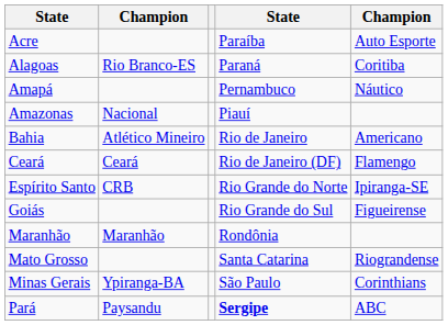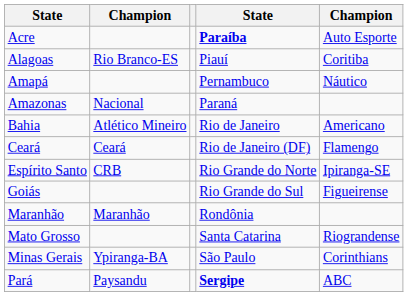 <table class="wikitable">
 <tr>
 <th>State</th>
 <th>Champion</th>
 <th></th>
 <th>State</th>
 <th>Champion</th>
 </tr>
 <tr>
 <td><a href='#'>Acre</a></td>
 <td></td>
 <td></td>
-<td><a href='#'>Paraíba</a></td>
+<td><strong><a href='#'>Paraíba</a></strong></td>
 <td><a href='#'>Auto Esporte</a></td>
 </tr>
 <tr>
 <td><a href='#'>Alagoas</a></td>
 <td><a href='#'>Rio Branco-ES</a></td>
 <td></td>
-<td><a href='#'>Paraná</a></td>
+<td><a href='#'>Piauí</a></td>
 <td><a href='#'>Coritiba</a></td>
 </tr>
 <tr>
 <td><a href='#'>Amapá</a></td>
 <td></td>
 <td></td>
 <td><a href='#'>Pernambuco</a></td>
 <td><a href='#'>Náutico</a></td>
 </tr>
 <tr>
 <td><a href='#'>Amazonas</a></td>
 <td><a href='#'>Nacional</a></td>
 <td></td>
-<td><a href='#'>Piauí</a></td>
+<td><a href='#'>Paraná</a></td>
 <td></td>
 </tr>
 <tr>
 <td><a href='#'>Bahia</a></td>
 <td><a href='#'>Atlético Mineiro</a></td>
 <td></td>
 <td><a href='#'>Rio de Janeiro</a></td>
 <td><a href='#'>Americano</a></td>
 </tr>
 <tr>
 <td><a href='#'>Ceará</a></td>
 <td><a href='#'>Ceará</a></td>
 <td></td>
 <td><a href='#'>Rio de Janeiro (DF)</a></td>
 <td><a href='#'>Flamengo</a></td>
 </tr>
 <tr>
 <td><a href='#'>Espírito Santo</a></td>
 <td><a href='#'>CRB</a></td>
 <td></td>
 <td><a href='#'>Rio Grande do Norte</a></td>
 <td><a href='#'>Ipiranga-SE</a></td>
 </tr>
 <tr>
 <td><a href='#'>Goiás</a></td>
 <td></td>
 <td></td>
 <td><a href='#'>Rio Grande do Sul</a></td>
 <td><a href='#'>Figueirense</a></td>
 </tr>
 <tr>
 <td><a href='#'>Maranhão</a></td>
 <td><a href='#'>Maranhão</a></td>
 <td></td>
 <td><a href='#'>Rondônia</a></td>
 <td></td>
 </tr>
 <tr>
 <td><a href='#'>Mato Grosso</a></td>
 <td></td>
 <td></td>
 <td><a href='#'>Santa Catarina</a></td>
 <td><a href='#'>Riograndense</a></td>
 </tr>
 <tr>
 <td><a href='#'>Minas Gerais</a></td>
 <td><a href='#'>Ypiranga-BA</a></td>
 <td></td>
 <td><a href='#'>São Paulo</a></td>
 <td><a href='#'>Corinthians</a></td>
 </tr>
 <tr>
 <td><a href='#'>Pará</a></td>
 <td><a href='#'>Paysandu</a></td>
 <td></td>
 <td><strong><a href='#'>Sergipe</a></strong></td>
 <td><a href='#'>ABC</a></td>
 </tr>
 </table>
